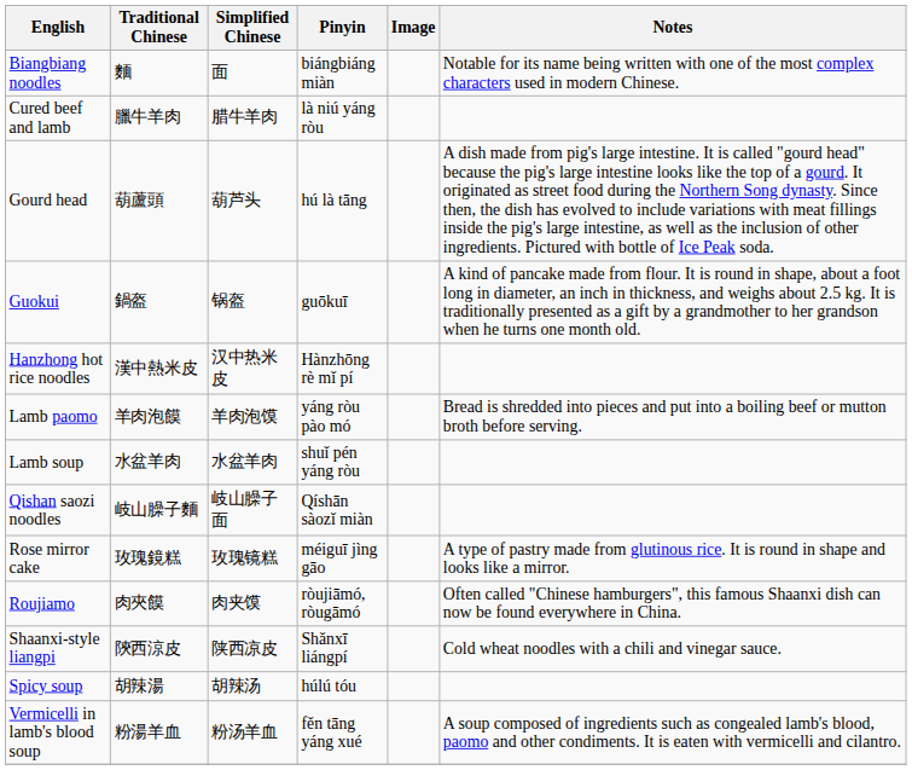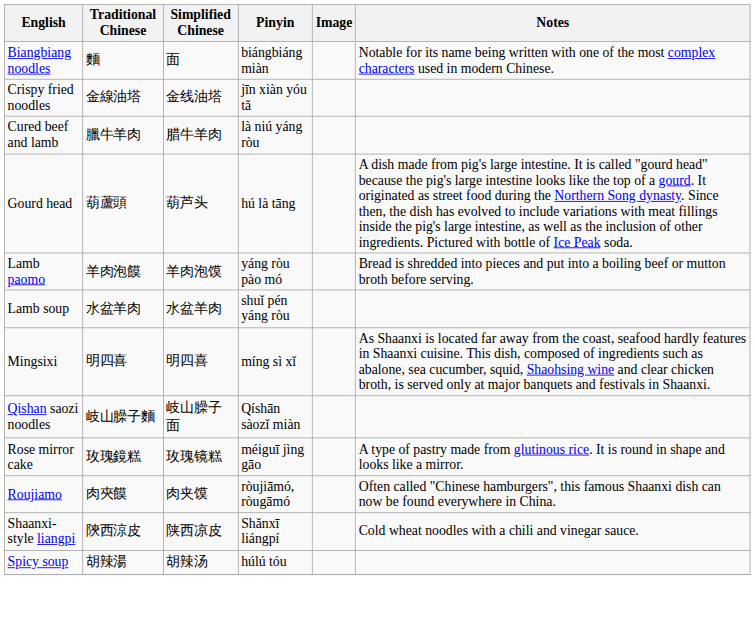 <table class="wikitable">
 <tr>
 <th>English</th>
 <th>Traditional Chinese</th>
 <th>Simplified Chinese</th>
 <th>Pinyin</th>
 <th>Image</th>
 <th>Notes</th>
 </tr>
 <tr>
 <td><a href='#'>Biangbiang noodles</a></td>
 <td>麵</td>
 <td>面</td>
 <td>biángbiáng miàn</td>
 <td></td>
 <td>Notable for its name being written with one of the most <a href='#'>complex characters</a> used in modern Chinese.</td>
 </tr>
 <tr>
+<td>Crispy fried noodles</td>
+<td>金線油塔</td>
+<td>金线油塔</td>
+<td>jīn xiàn yóu tǎ</td>
+<td></td>
+<td></td>
+</tr>
+<tr>
 <td>Cured beef and lamb</td>
 <td>臘牛羊肉</td>
 <td>腊牛羊肉</td>
 <td>là niú yáng ròu</td>
 <td></td>
 <td></td>
 </tr>
 <tr>
 <td>Gourd head</td>
 <td>葫蘆頭</td>
 <td>葫芦头</td>
 <td>hú là tāng</td>
 <td></td>
 <td>A dish made from pig's large intestine. It is called "gourd head" because the pig's large intestine looks like the top of a <a href='#'>gourd</a>. It originated as street food during the <a href='#'>Northern Song dynasty</a>. Since then, the dish has evolved to include variations with meat fillings inside the pig's large intestine, as well as the inclusion of other ingredients. Pictured with bottle of <a href='#'>Ice Peak</a> soda.</td>
 </tr>
 <tr>
-<td><a href='#'>Guokui</a></td>
-<td>鍋盔</td>
-<td>锅盔</td>
-<td>guōkuī</td>
-<td></td>
-<td>A kind of pancake made from flour. It is round in shape, about a foot long in diameter, an inch in thickness, and weighs about 2.5 kg. It is traditionally presented as a gift by a grandmother to her grandson when he turns one month old.</td>
-</tr>
-<tr>
-<td><a href='#'>Hanzhong</a> hot rice noodles</td>
-<td>漢中熱米皮</td>
-<td>汉中热米皮</td>
-<td>Hànzhōng rè mǐ pí</td>
-<td></td>
-<td></td>
-</tr>
-<tr>
 <td>Lamb <a href='#'>paomo</a></td>
 <td>羊肉泡饃</td>
 <td>羊肉泡馍</td>
 <td>yáng ròu pào mó</td>
 <td></td>
 <td>Bread is shredded into pieces and put into a boiling beef or mutton broth before serving.</td>
 </tr>
 <tr>
 <td>Lamb soup</td>
 <td>水盆羊肉</td>
 <td>水盆羊肉</td>
 <td>shuǐ pén yáng ròu</td>
 <td></td>
 <td></td>
+</tr>
+<tr>
+<td>Mingsixi</td>
+<td>明四喜</td>
+<td>明四喜</td>
+<td>míng sì xǐ</td>
+<td></td>
+<td>As Shaanxi is located far away from the coast, seafood hardly features in Shaanxi cuisine. This dish, composed of ingredients such as abalone, sea cucumber, squid, <a href='#'>Shaohsing wine</a> and clear chicken broth, is served only at major banquets and festivals in Shaanxi.</td>
 </tr>
 <tr>
 <td><a href='#'>Qishan</a> saozi noodles</td>
 <td>岐山臊子麵</td>
 <td>岐山臊子面</td>
 <td>Qíshān sàozǐ miàn</td>
 <td></td>
 <td></td>
 </tr>
 <tr>
 <td>Rose mirror cake</td>
 <td>玫瑰鏡糕</td>
 <td>玫瑰镜糕</td>
 <td>méiguī jìng gāo</td>
 <td></td>
 <td>A type of pastry made from <a href='#'>glutinous rice</a>. It is round in shape and looks like a mirror.</td>
 </tr>
 <tr>
 <td><a href='#'>Roujiamo</a></td>
 <td>肉夾饃</td>
 <td>肉夹馍</td>
 <td>ròujiāmó, ròugāmó</td>
 <td></td>
 <td>Often called "Chinese hamburgers", this famous Shaanxi dish can now be found everywhere in China.</td>
 </tr>
 <tr>
 <td>Shaanxi-style <a href='#'>liangpi</a></td>
 <td>陝西涼皮</td>
 <td>陕西凉皮</td>
 <td>Shǎnxī liángpí</td>
 <td></td>
 <td>Cold wheat noodles with a chili and vinegar sauce.</td>
 </tr>
 <tr>
 <td><a href='#'>Spicy soup</a></td>
 <td>胡辣湯</td>
 <td>胡辣汤</td>
 <td>húlú tóu</td>
 <td></td>
 <td></td>
 </tr>
 <tr>
-<td><a href='#'>Vermicelli</a> in lamb's blood soup</td>
-<td>粉湯羊血</td>
-<td>粉汤羊血</td>
-<td>fěn tāng yáng xué</td>
-<td></td>
-<td>A soup composed of ingredients such as congealed lamb's blood, <a href='#'>paomo</a> and other condiments. It is eaten with vermicelli and cilantro.</td>
-</tr>
-<tr>
 </tr>
 </table>
